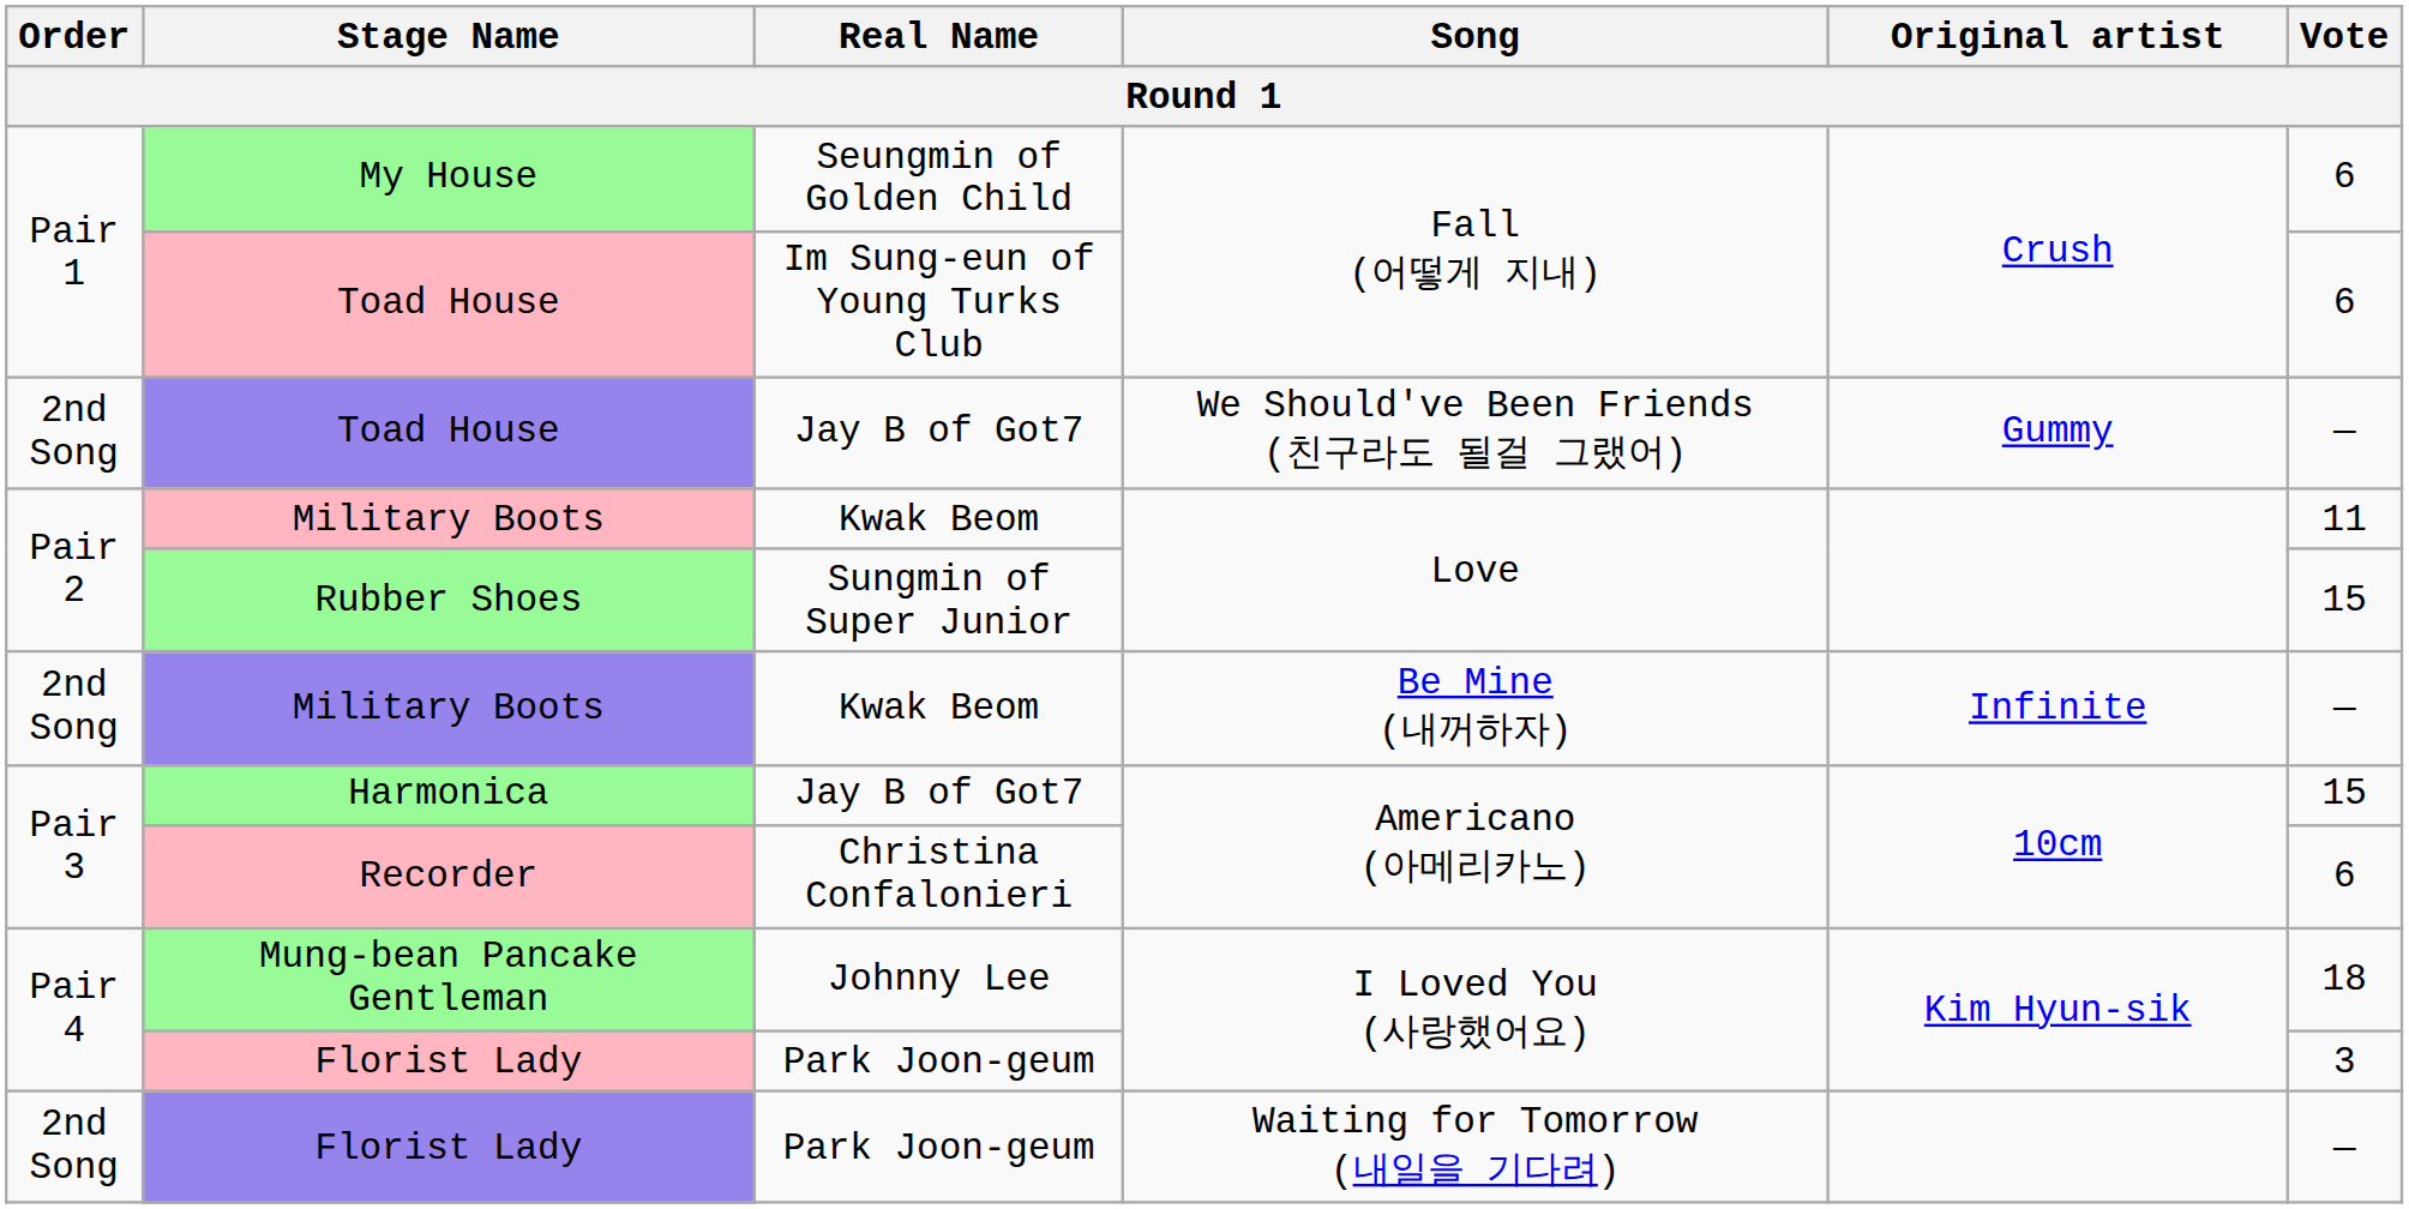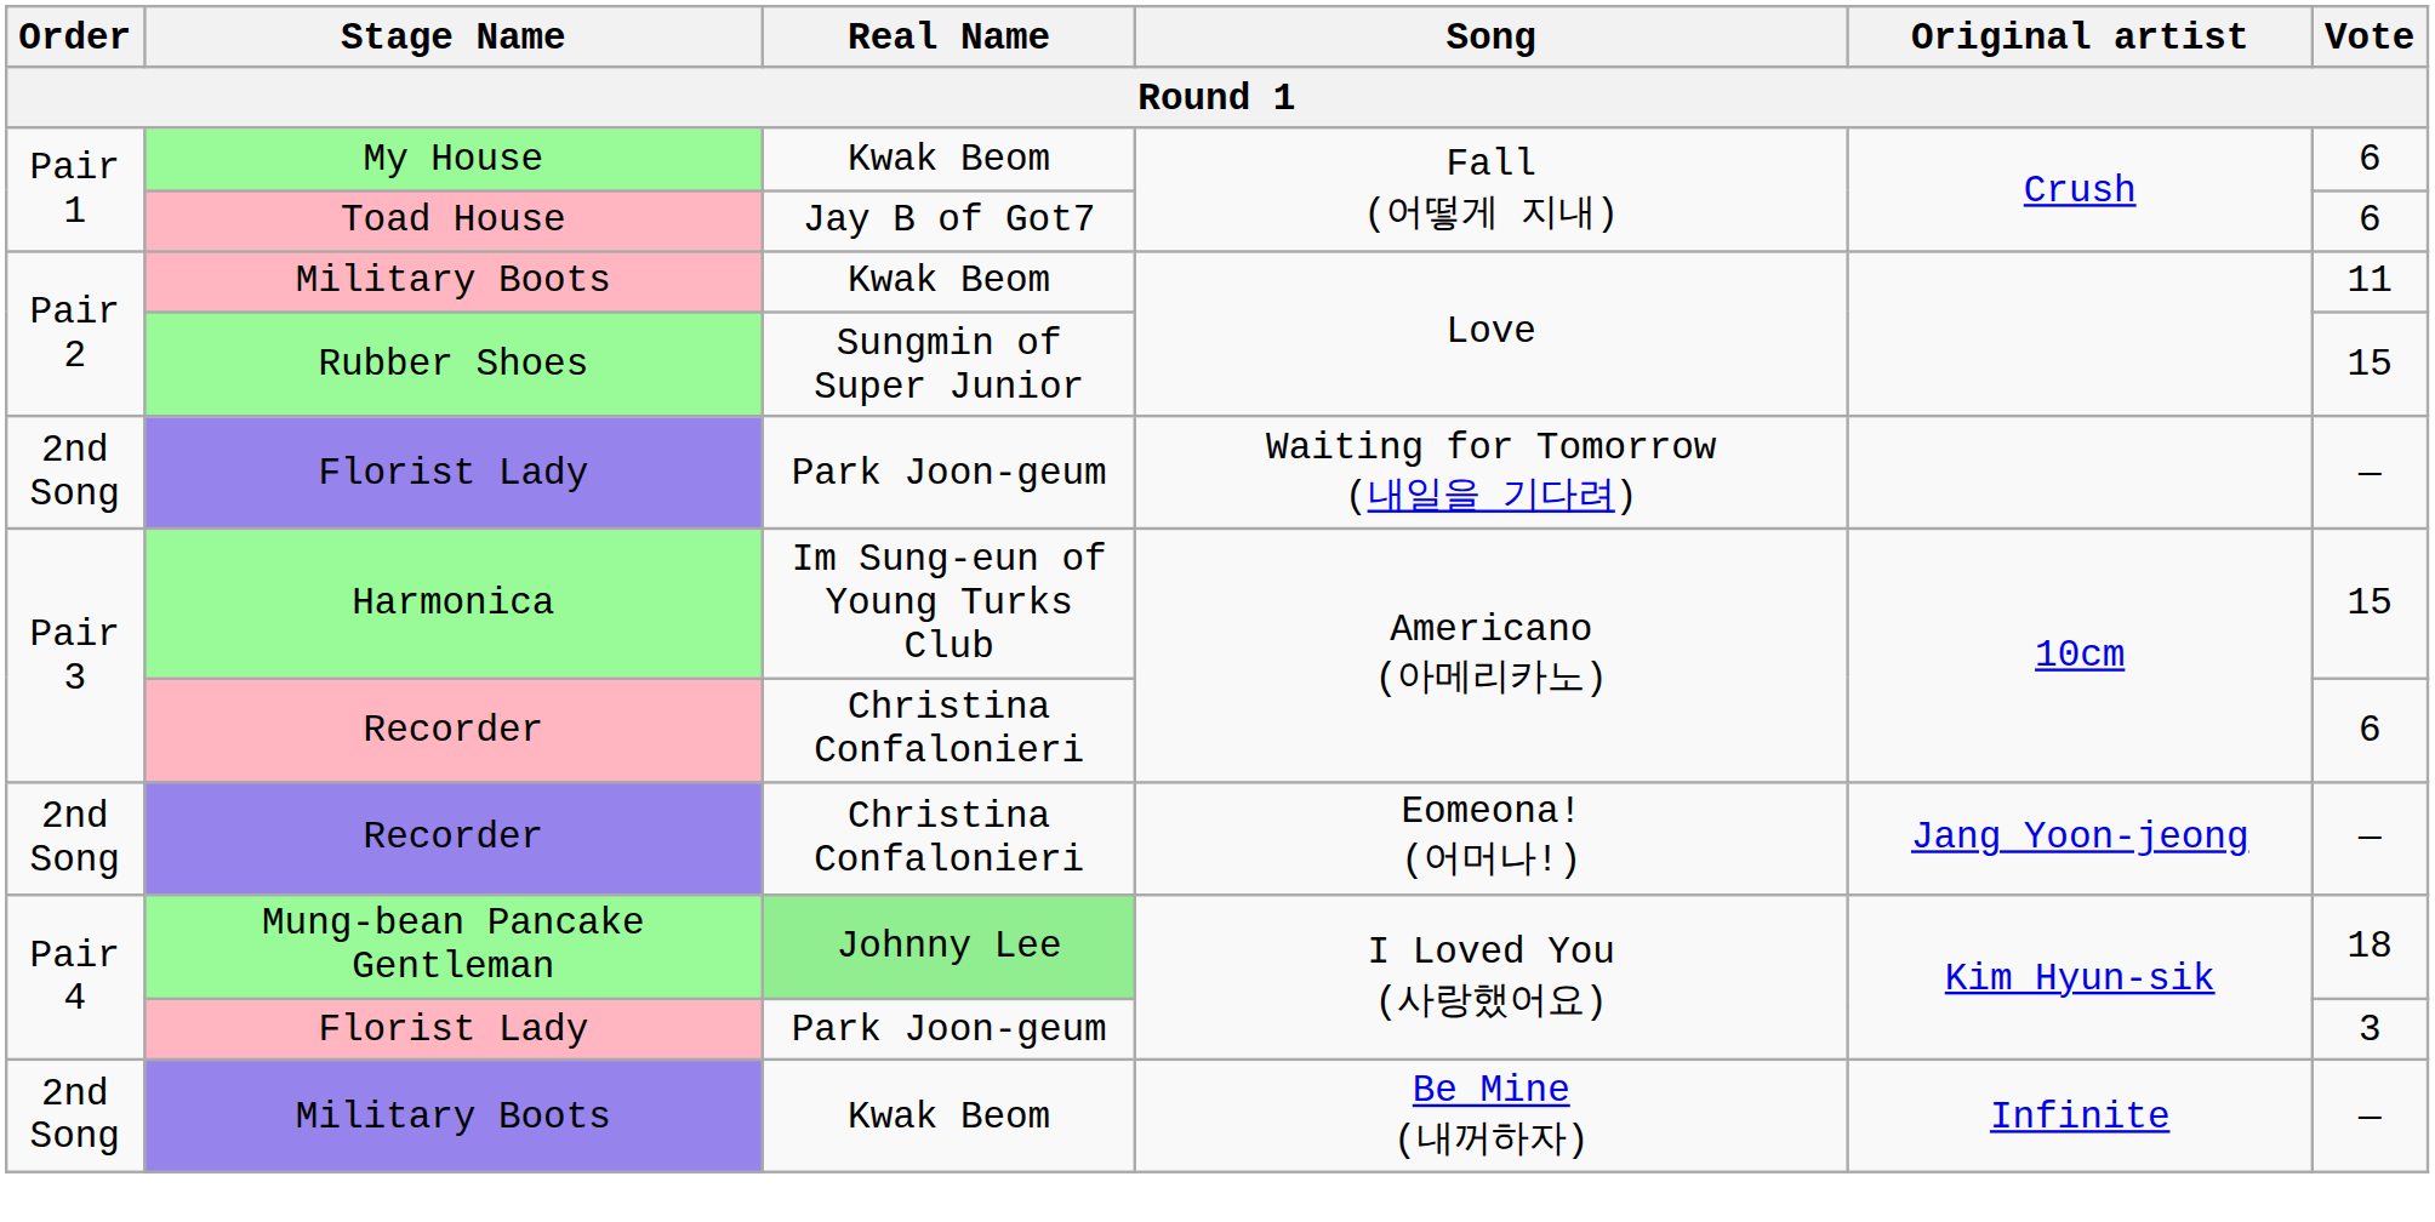 <table class="wikitable" style="text-align:center; width:95%;">
 <tr>
 <th style="width:1%;">Order</th>
 <th style="width:20%;">Stage Name</th>
 <th style="width:12%;">Real Name</th>
 <th style="width:23%;">Song</th>
 <th style="width:15%;">Original artist</th>
 <th style="width:1%;">Vote</th>
 </tr>
 <tr>
 <th colspan=6>Round 1</th>
 </tr>
 <tr>
 <td rowspan=2>Pair 1</td>
 <td bgcolor="palegreen">My House</td>
-<td>Seungmin of Golden Child</td>
+<td>Kwak Beom</td>
 <td rowspan=2>Fall<br>(어떻게 지내)</td>
 <td rowspan=2><a href='#'>Crush</a></td>
 <td>6</td>
 </tr>
 <tr>
 <td bgcolor="lightpink">Toad House</td>
-<td>Im Sung-eun of Young Turks Club</td>
+<td>Jay B of Got7</td>
 <td>6</td>
-</tr>
-<tr>
-<td>2nd Song</td>
-<td bgcolor="#9683EC">Toad House</td>
-<td>Jay B of Got7</td>
-<td>We Should've Been Friends<br>(친구라도 될걸 그랬어)</td>
-<td><a href='#'>Gummy</a></td>
-<td>—</td>
 </tr>
 <tr>
 <td rowspan=2>Pair 2</td>
 <td bgcolor="lightpink">Military Boots</td>
 <td>Kwak Beom</td>
 <td rowspan=2>Love</td>
 <td rowspan=2></td>
 <td>11</td>
 </tr>
 <tr>
 <td bgcolor="palegreen">Rubber Shoes</td>
 <td>Sungmin of Super Junior</td>
 <td>15</td>
 </tr>
 <tr>
 <td>2nd Song</td>
-<td bgcolor="#9683EC">Military Boots</td>
-<td>Kwak Beom</td>
-<td><a href='#'>Be Mine</a><br>(내꺼하자)</td>
-<td><a href='#'>Infinite</a></td>
+<td bgcolor="#9683EC">Florist Lady</td>
+<td>Park Joon-geum</td>
+<td>Waiting for Tomorrow<br>(<a href='#'>내일을 기다려</a>)</td>
+<td></td>
 <td>—</td>
 </tr>
 <tr>
 <td rowspan=2>Pair 3</td>
 <td bgcolor="palegreen">Harmonica</td>
-<td>Jay B of Got7</td>
+<td>Im Sung-eun of Young Turks Club</td>
 <td rowspan=2>Americano<br>(아메리카노)</td>
 <td rowspan=2><a href='#'>10cm</a></td>
 <td>15</td>
 </tr>
 <tr>
 <td bgcolor="lightpink">Recorder</td>
 <td>Christina Confalonieri</td>
 <td>6</td>
 </tr>
 <tr>
+<td>2nd Song</td>
+<td bgcolor="#9683EC">Recorder</td>
+<td>Christina Confalonieri</td>
+<td>Eomeona!<br>(어머나!)</td>
+<td><a href='#'>Jang Yoon-jeong</a></td>
+<td>—</td>
+</tr>
+<tr>
 <td rowspan=2>Pair 4</td>
 <td bgcolor="palegreen">Mung-bean Pancake Gentleman</td>
-<td>Johnny Lee</td>
+<td style="background: lightgreen;">Johnny Lee</td>
 <td rowspan=2>I Loved You<br>(사랑했어요)</td>
 <td rowspan=2><a href='#'>Kim Hyun-sik</a></td>
 <td>18</td>
 </tr>
 <tr>
 <td bgcolor="lightpink">Florist Lady</td>
 <td>Park Joon-geum</td>
 <td>3</td>
 </tr>
 <tr>
 <td>2nd Song</td>
-<td bgcolor="#9683EC">Florist Lady</td>
-<td>Park Joon-geum</td>
-<td>Waiting for Tomorrow<br>(<a href='#'>내일을 기다려</a>)</td>
-<td></td>
+<td bgcolor="#9683EC">Military Boots</td>
+<td>Kwak Beom</td>
+<td><a href='#'>Be Mine</a><br>(내꺼하자)</td>
+<td><a href='#'>Infinite</a></td>
 <td>—</td>
 </tr>
 </table>
